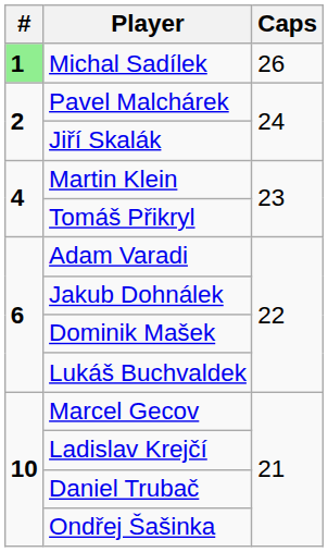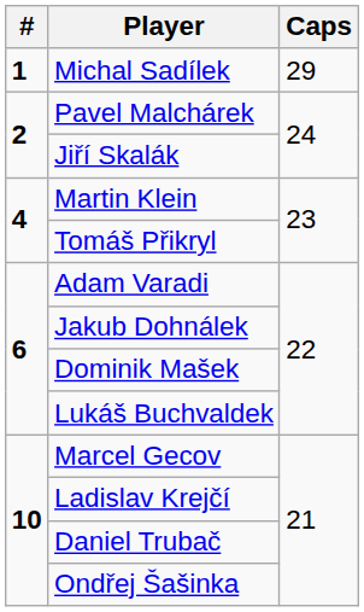 <table class="wikitable">
 <tr>
 <th>#</th>
 <th>Player</th>
 <th>Caps</th>
 </tr>
 <tr>
-<td style="background: lightgreen;"><strong>1</strong></td>
+<td><strong>1</strong></td>
 <td><a href='#'>Michal Sadílek</a></td>
-<td>26</td>
+<td>29</td>
 </tr>
 <tr>
 <td rowspan="2"><strong>2</strong></td>
 <td><a href='#'>Pavel Malchárek</a></td>
 <td rowspan="2">24</td>
 </tr>
 <tr>
 <td><a href='#'>Jiří Skalák</a></td>
 </tr>
 <tr>
 <td rowspan="2"><strong>4</strong></td>
 <td><a href='#'>Martin Klein</a></td>
 <td rowspan="2">23</td>
 </tr>
 <tr>
 <td><a href='#'>Tomáš Přikryl</a></td>
 </tr>
 <tr>
 <td rowspan="4"><strong>6</strong></td>
 <td><a href='#'>Adam Varadi</a></td>
 <td rowspan="4">22</td>
 </tr>
 <tr>
 <td><a href='#'>Jakub Dohnálek</a></td>
 </tr>
 <tr>
 <td><a href='#'>Dominik Mašek</a></td>
 </tr>
 <tr>
 <td><a href='#'>Lukáš Buchvaldek</a></td>
 </tr>
 <tr>
 <td rowspan="4"><strong>10</strong></td>
 <td><a href='#'>Marcel Gecov</a></td>
 <td rowspan="4">21</td>
 </tr>
 <tr>
 <td><a href='#'>Ladislav Krejčí</a></td>
 </tr>
 <tr>
 <td><a href='#'>Daniel Trubač</a></td>
 </tr>
 <tr>
 <td><a href='#'>Ondřej Šašinka</a></td>
 </tr>
 </table>
